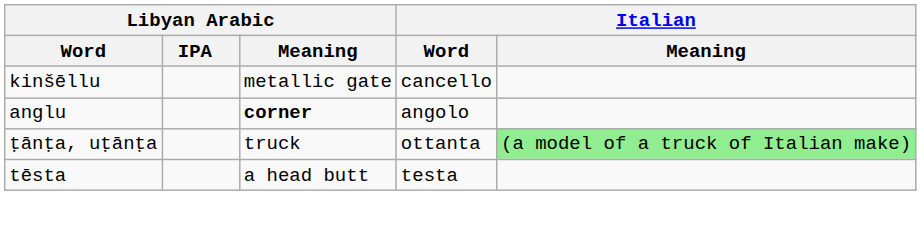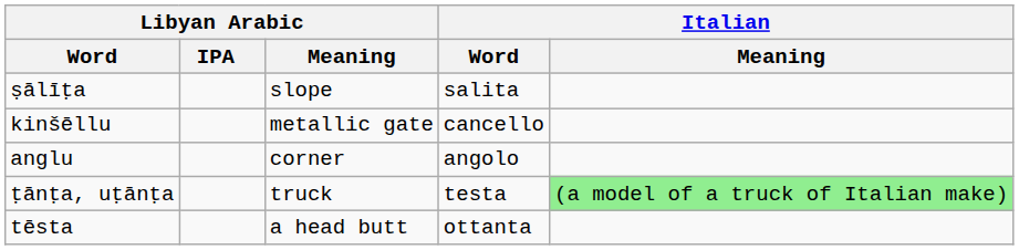 <table class="wikitable">
 <tr>
 <th colspan="3">Libyan Arabic</th>
 <th colspan="2"><a href='#'>Italian</a></th>
 </tr>
 <tr>
 <th style="text-align: center ;"> Word </th>
 <th style="text-align: center ;"> IPA  </th>
 <th style="text-align: center ;"> Meaning </th>
 <th style="text-align: center ;"> Word </th>
 <th style="text-align: center ;"> Meaning </th>
 </tr>
 <tr>
+<td>ṣālīṭa</td>
+<td></td>
+<td>slope</td>
+<td>salita</td>
+<td></td>
+</tr>
+<tr>
 <td>kinšēllu</td>
 <td></td>
 <td>metallic gate</td>
 <td>cancello</td>
 <td></td>
 </tr>
 <tr>
 <td>anglu</td>
 <td></td>
-<td><strong>corner</strong></td>
+<td>corner</td>
 <td>angolo</td>
 <td></td>
 </tr>
 <tr>
 <td>ṭānṭa, uṭānṭa</td>
 <td></td>
 <td>truck</td>
-<td>ottanta</td>
+<td>testa</td>
 <td style="background: lightgreen;"> (a model of a truck of Italian make)</td>
 </tr>
 <tr>
 <td>tēsta</td>
 <td></td>
 <td>a head butt</td>
-<td>testa</td>
+<td>ottanta</td>
 <td></td>
 </tr>
 </table>
